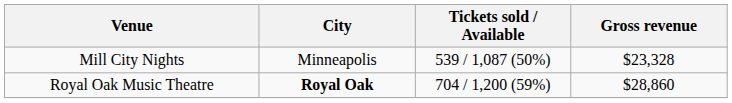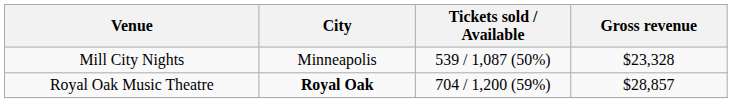 <table class="wikitable" style="text-align:center">
 <tr>
 <th style="width:250px;">Venue</th>
 <th style="width:150px;">City</th>
 <th style="width:150px;">Tickets sold / Available</th>
 <th style="width:150px;">Gross revenue</th>
 </tr>
 <tr>
 <td>Mill City Nights</td>
 <td>Minneapolis</td>
 <td>539 / 1,087 (50%)</td>
 <td>$23,328</td>
 </tr>
 <tr>
 <td>Royal Oak Music Theatre</td>
 <td><strong>Royal Oak</strong></td>
 <td>704 / 1,200 (59%)</td>
-<td>$28,860</td>
+<td>$28,857</td>
 </tr>
 <tr>
 </tr>
 </table>
